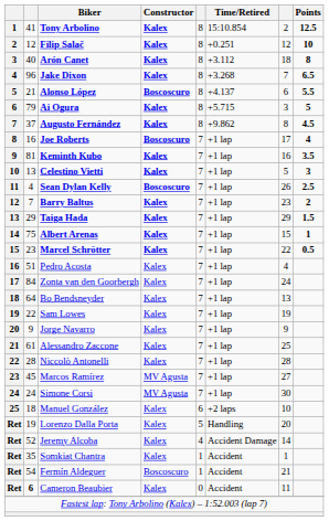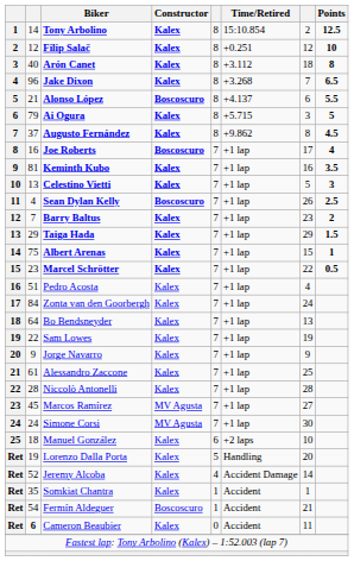 <table class="wikitable sortable" style="font-size: 85%;">
 <tr>
 <th scope="col"></th>
 <th scope="col"></th>
 <th scope="col">Biker</th>
 <th scope="col">Constructor</th>
 <th scope="col" class="unsortable"></th>
 <th scope="col" class="unsortable">Time/Retired</th>
 <th scope="col"></th>
 <th scope="col">Points</th>
 </tr>
 <tr>
 <th scope="row">1</th>
-<td align="center">41</td>
+<td align="center">14</td>
 <td> <strong><a href='#'>Tony Arbolino</a></strong></td>
 <td><strong><a href='#'>Kalex</a></strong></td>
 <td>8</td>
 <td>15:10.854</td>
 <td align="center">2</td>
 <td align="center"><strong>12.5</strong></td>
 </tr>
 <tr>
 <th scope="row">2</th>
 <td align="center">12</td>
 <td> <strong><a href='#'>Filip Salač</a></strong></td>
 <td><strong><a href='#'>Kalex</a></strong></td>
 <td>8</td>
 <td>+0.251</td>
 <td align="center">12</td>
 <td align="center"><strong>10</strong></td>
 </tr>
 <tr>
 <th scope="row">3</th>
 <td align="center">40</td>
 <td> <strong><a href='#'>Arón Canet</a></strong></td>
 <td><strong><a href='#'>Kalex</a></strong></td>
 <td>8</td>
 <td>+3.112</td>
 <td align="center">18</td>
 <td align="center"><strong>8</strong></td>
 </tr>
 <tr>
 <th scope="row">4</th>
 <td align="center">96</td>
 <td> <strong><a href='#'>Jake Dixon</a></strong></td>
 <td><strong><a href='#'>Kalex</a></strong></td>
 <td>8</td>
 <td>+3.268</td>
 <td align="center">7</td>
 <td align="center"><strong>6.5</strong></td>
 </tr>
 <tr>
 <th scope="row">5</th>
 <td align="center">21</td>
 <td> <strong><a href='#'>Alonso López</a></strong></td>
 <td><strong><a href='#'>Boscoscuro</a></strong></td>
 <td>8</td>
 <td>+4.137</td>
 <td align="center">6</td>
 <td align="center"><strong>5.5</strong></td>
 </tr>
 <tr>
 <th scope="row">6</th>
 <td align="center">79</td>
 <td> <strong><a href='#'>Ai Ogura</a></strong></td>
 <td><strong><a href='#'>Kalex</a></strong></td>
 <td>8</td>
 <td>+5.715</td>
 <td align="center">3</td>
 <td align="center"><strong>5</strong></td>
 </tr>
 <tr>
 <th scope="row">7</th>
 <td align="center">37</td>
 <td> <strong><a href='#'>Augusto Fernández</a></strong></td>
 <td><strong><a href='#'>Kalex</a></strong></td>
 <td>8</td>
 <td>+9.862</td>
 <td align="center">8</td>
 <td align="center"><strong>4.5</strong></td>
 </tr>
 <tr>
 <th scope="row">8</th>
 <td align="center">16</td>
 <td> <strong><a href='#'>Joe Roberts</a></strong></td>
 <td><strong><a href='#'>Boscoscuro</a></strong></td>
 <td>7</td>
 <td>+1 lap</td>
 <td align="center">17</td>
 <td align="center"><strong>4</strong></td>
 </tr>
 <tr>
 <th scope="row">9</th>
 <td align="center">81</td>
 <td> <strong><a href='#'>Keminth Kubo</a></strong></td>
 <td><strong><a href='#'>Kalex</a></strong></td>
 <td>7</td>
 <td>+1 lap</td>
 <td align="center">16</td>
 <td align="center"><strong>3.5</strong></td>
 </tr>
 <tr>
 <th scope="row">10</th>
 <td align="center">13</td>
 <td> <strong><a href='#'>Celestino Vietti</a></strong></td>
 <td><strong><a href='#'>Kalex</a></strong></td>
 <td>7</td>
 <td>+1 lap</td>
 <td align="center">5</td>
 <td align="center"><strong>3</strong></td>
 </tr>
 <tr>
 <th scope="row">11</th>
 <td align="center">4</td>
 <td> <strong><a href='#'>Sean Dylan Kelly</a></strong></td>
 <td><strong><a href='#'>Boscoscuro</a></strong></td>
 <td>7</td>
 <td>+1 lap</td>
 <td align="center">26</td>
 <td align="center"><strong>2.5</strong></td>
 </tr>
 <tr>
 <th scope="row">12</th>
 <td align="center">7</td>
 <td> <strong><a href='#'>Barry Baltus</a></strong></td>
 <td><strong><a href='#'>Kalex</a></strong></td>
 <td>7</td>
 <td>+1 lap</td>
 <td align="center">23</td>
 <td align="center"><strong>2</strong></td>
 </tr>
 <tr>
 <th scope="row">13</th>
 <td align="center">29</td>
 <td> <strong><a href='#'>Taiga Hada</a></strong></td>
 <td><strong><a href='#'>Kalex</a></strong></td>
 <td>7</td>
 <td>+1 lap</td>
 <td align="center">29</td>
 <td align="center"><strong>1.5</strong></td>
 </tr>
 <tr>
 <th scope="row">14</th>
 <td align="center">75</td>
 <td> <strong><a href='#'>Albert Arenas</a></strong></td>
 <td><strong><a href='#'>Kalex</a></strong></td>
 <td>7</td>
 <td>+1 lap</td>
 <td align="center">15</td>
 <td align="center"><strong>1</strong></td>
 </tr>
 <tr>
 <th scope="row">15</th>
 <td align="center">23</td>
 <td> <strong><a href='#'>Marcel Schrötter</a></strong></td>
 <td><strong><a href='#'>Kalex</a></strong></td>
 <td>7</td>
 <td>+1 lap</td>
 <td align="center">22</td>
 <td align="center"><strong>0.5</strong></td>
 </tr>
 <tr>
 <th scope="row">16</th>
 <td align="center">51</td>
 <td> <a href='#'>Pedro Acosta</a></td>
 <td><a href='#'>Kalex</a></td>
 <td>7</td>
 <td>+1 lap</td>
 <td align="center">4</td>
 <td align="center"></td>
 </tr>
 <tr>
 <th scope="row">17</th>
 <td align="center">84</td>
 <td> <a href='#'>Zonta van den Goorbergh</a></td>
 <td><a href='#'>Kalex</a></td>
 <td>7</td>
 <td>+1 lap</td>
 <td align="center">24</td>
 <td></td>
 </tr>
 <tr>
 <th scope="row">18</th>
 <td align="center">64</td>
 <td> <a href='#'>Bo Bendsneyder</a></td>
 <td><a href='#'>Kalex</a></td>
 <td>7</td>
 <td>+1 lap</td>
 <td align="center">13</td>
 <td align="center"></td>
 </tr>
 <tr>
 <th scope="row">19</th>
 <td align="center">22</td>
 <td> <a href='#'>Sam Lowes</a></td>
 <td><a href='#'>Kalex</a></td>
 <td>7</td>
 <td>+1 lap</td>
 <td align="center">19</td>
 <td></td>
 </tr>
 <tr>
 <th scope="row">20</th>
 <td align="center">9</td>
 <td> <a href='#'>Jorge Navarro</a></td>
 <td><a href='#'>Kalex</a></td>
 <td>7</td>
 <td>+1 lap</td>
 <td align="center">9</td>
 <td align="center"></td>
 </tr>
 <tr>
 <th scope="row">21</th>
 <td align="center">61</td>
 <td> <a href='#'>Alessandro Zaccone</a></td>
 <td><a href='#'>Kalex</a></td>
 <td>7</td>
 <td>+1 lap</td>
 <td align="center">25</td>
 <td></td>
 </tr>
 <tr>
 <th scope="row">22</th>
 <td align="center">28</td>
 <td> <a href='#'>Niccolò Antonelli</a></td>
 <td><a href='#'>Kalex</a></td>
 <td>7</td>
 <td>+1 lap</td>
 <td align="center">28</td>
 <td></td>
 </tr>
 <tr>
 <th scope="row">23</th>
 <td align="center">45</td>
 <td> <a href='#'>Marcos Ramírez</a></td>
 <td><a href='#'>MV Agusta</a></td>
 <td>7</td>
 <td>+1 lap</td>
 <td align="center">27</td>
 <td></td>
 </tr>
 <tr>
 <th scope="row">24</th>
 <td align="center">24</td>
 <td> <a href='#'>Simone Corsi</a></td>
 <td><a href='#'>MV Agusta</a></td>
 <td>7</td>
 <td>+1 lap</td>
 <td align="center">30</td>
 <td align="center"></td>
 </tr>
 <tr>
 <th scope="row">25</th>
 <td align="center">18</td>
 <td> <a href='#'>Manuel González</a></td>
 <td><a href='#'>Kalex</a></td>
 <td>6</td>
 <td>+2 laps</td>
 <td align="center">10</td>
 <td align="center"></td>
 </tr>
 <tr>
 <th scope="row">Ret</th>
 <td align="center">19</td>
 <td> <a href='#'>Lorenzo Dalla Porta</a></td>
 <td><a href='#'>Kalex</a></td>
 <td>5</td>
 <td>Handling</td>
 <td align="center">20</td>
 <td></td>
 </tr>
 <tr>
 <th scope="row">Ret</th>
 <td align="center">52</td>
 <td> <a href='#'>Jeremy Alcoba</a></td>
 <td><a href='#'>Kalex</a></td>
 <td>4</td>
 <td>Accident Damage</td>
 <td align="center">14</td>
 <td></td>
 </tr>
 <tr>
 <th scope="row">Ret</th>
 <td align="center">35</td>
 <td> <a href='#'>Somkiat Chantra</a></td>
 <td><a href='#'>Kalex</a></td>
 <td>1</td>
 <td>Accident</td>
 <td align="center">1</td>
 <td></td>
 </tr>
 <tr>
 <th scope="row">Ret</th>
 <td align="center">54</td>
 <td> <a href='#'>Fermín Aldeguer</a></td>
 <td><a href='#'>Boscoscuro</a></td>
 <td>1</td>
 <td>Accident</td>
 <td align="center">21</td>
 <td align="center"></td>
 </tr>
 <tr>
 <th scope="row">Ret</th>
 <td align="center"><strong>6</strong></td>
 <td> <a href='#'>Cameron Beaubier</a></td>
 <td><a href='#'>Kalex</a></td>
 <td>0</td>
 <td>Accident</td>
 <td align="center">11</td>
 <td></td>
 </tr>
 <tr>
 </tr>
 <tr class="sortbottom">
 <td colspan="8" style="text-align:center"><em><a href='#'>Fastest lap</a>:  <a href='#'>Tony Arbolino</a> (<a href='#'>Kalex</a>) – 1:52.003 (lap 7)</em></td>
 </tr>
 <tr>
 <th colspan=8></th>
 </tr>
 </table>
